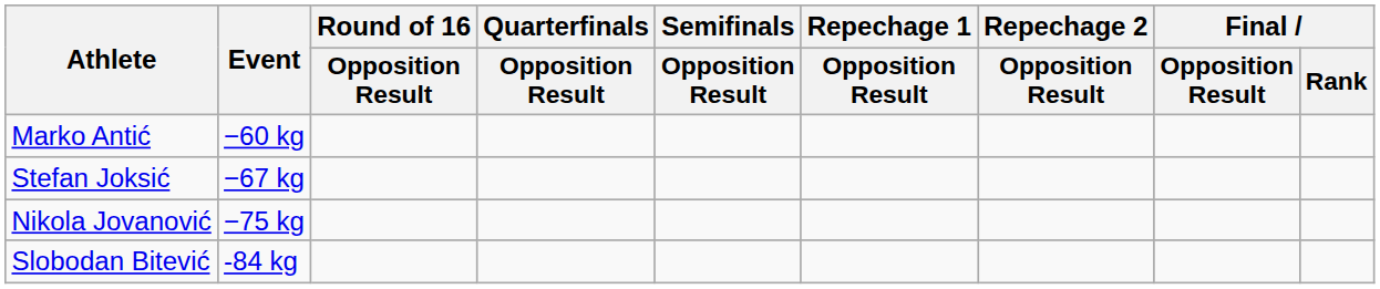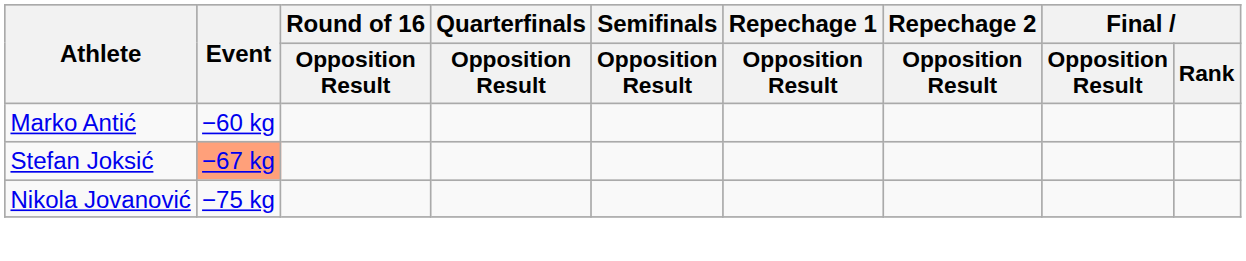 <table class="wikitable" style="font-size:90%">
 <tr>
 <th rowspan="2">Athlete</th>
 <th rowspan="2">Event</th>
 <th>Round of 16</th>
 <th>Quarterfinals</th>
 <th>Semifinals</th>
 <th>Repechage 1</th>
 <th>Repechage 2</th>
 <th colspan=2>Final / </th>
 </tr>
 <tr style="font-size:95%">
 <th>Opposition<br>Result</th>
 <th>Opposition<br>Result</th>
 <th>Opposition<br>Result</th>
 <th>Opposition<br>Result</th>
 <th>Opposition<br>Result</th>
 <th>Opposition<br>Result</th>
 <th>Rank</th>
 </tr>
 <tr align=center>
 <td align=left><a href='#'>Marko Antić</a></td>
 <td align=left><a href='#'>−60 kg</a></td>
 <td></td>
 <td></td>
 <td></td>
 <td></td>
 <td></td>
 <td></td>
 <td></td>
 </tr>
 <tr align=center>
 <td align=left><a href='#'>Stefan Joksić</a></td>
-<td align=left><a href='#'>−67 kg</a></td>
+<td align=left style="background: lightsalmon;"><a href='#'>−67 kg</a></td>
 <td></td>
 <td></td>
 <td></td>
 <td></td>
 <td></td>
 <td></td>
 <td></td>
 </tr>
 <tr align=center>
 <td align=left><a href='#'>Nikola Jovanović</a></td>
 <td align=left><a href='#'>−75 kg</a></td>
 <td></td>
 <td></td>
 <td></td>
 <td></td>
 <td></td>
 <td></td>
 <td></td>
 </tr>
-<tr align=center>
-<td align=left><a href='#'>Slobodan Bitević</a></td>
-<td align=left><a href='#'>-84 kg</a></td>
-<td></td>
-<td></td>
-<td></td>
-<td></td>
-<td></td>
-<td></td>
-<td></td>
-</tr>
 </table>
